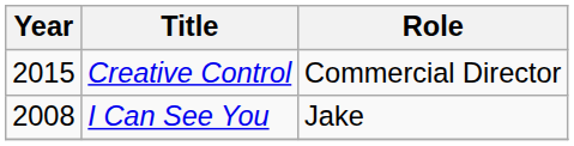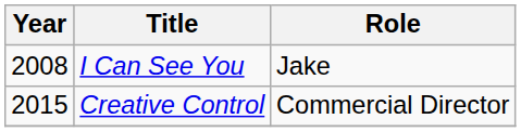 <table class="wikitable">
 <tr>
 <th>Year</th>
 <th>Title</th>
 <th>Role</th>
 </tr>
 <tr>
+<td>2008</td>
+<td><em><a href='#'>I Can See You</a></em></td>
+<td>Jake</td>
+</tr>
+<tr>
 <td>2015</td>
 <td><em><a href='#'>Creative Control</a> </em></td>
 <td>Commercial Director</td>
 </tr>
 <tr>
-<td>2008</td>
-<td><em><a href='#'>I Can See You</a></em></td>
-<td>Jake</td>
-</tr>
-<tr>
 </tr>
 </table>
